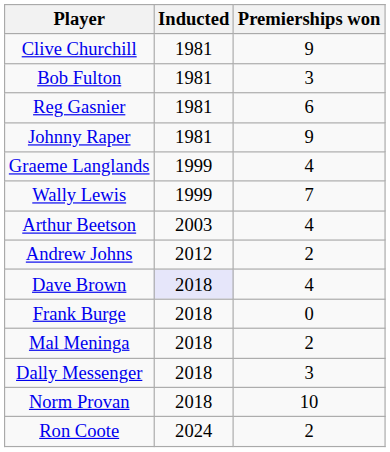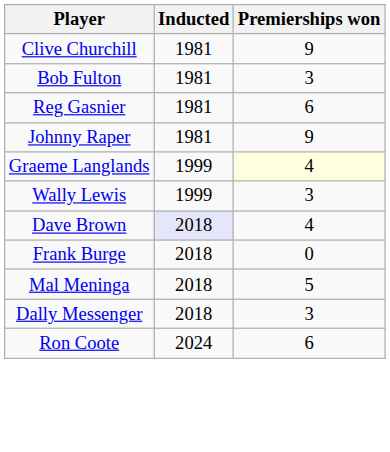 <table class="wikitable" style="text-align:center;">
 <tr>
 <th>Player</th>
 <th>Inducted</th>
 <th>Premierships won</th>
 </tr>
 <tr>
 <td><a href='#'>Clive Churchill</a></td>
 <td>1981</td>
 <td>9</td>
 </tr>
 <tr>
 <td><a href='#'>Bob Fulton</a></td>
 <td>1981</td>
 <td>3</td>
 </tr>
 <tr>
 <td><a href='#'>Reg Gasnier</a></td>
 <td>1981</td>
 <td>6</td>
 </tr>
 <tr>
 <td><a href='#'>Johnny Raper</a></td>
 <td>1981</td>
 <td>9</td>
 </tr>
 <tr>
 <td><a href='#'>Graeme Langlands</a></td>
 <td>1999</td>
-<td>4</td>
+<td style="background: lightyellow;">4</td>
 </tr>
 <tr>
 <td><a href='#'>Wally Lewis</a></td>
 <td>1999</td>
-<td>7</td>
-</tr>
-<tr>
-<td><a href='#'>Arthur Beetson</a></td>
-<td>2003</td>
-<td>4</td>
-</tr>
-<tr>
-<td><a href='#'>Andrew Johns</a></td>
-<td>2012</td>
-<td>2</td>
+<td>3</td>
 </tr>
 <tr>
 <td><a href='#'>Dave Brown</a></td>
 <td style="background: lavender;">2018</td>
 <td>4</td>
 </tr>
 <tr>
 <td><a href='#'>Frank Burge</a></td>
 <td>2018</td>
 <td>0</td>
 </tr>
 <tr>
 <td><a href='#'>Mal Meninga</a></td>
 <td>2018</td>
-<td>2</td>
+<td>5</td>
 </tr>
 <tr>
 <td><a href='#'>Dally Messenger</a></td>
 <td>2018</td>
 <td>3</td>
 </tr>
 <tr>
-<td><a href='#'>Norm Provan</a></td>
-<td>2018</td>
-<td>10</td>
-</tr>
-<tr>
 <td><a href='#'>Ron Coote</a></td>
 <td>2024</td>
-<td>2</td>
+<td>6</td>
 </tr>
 </table>
